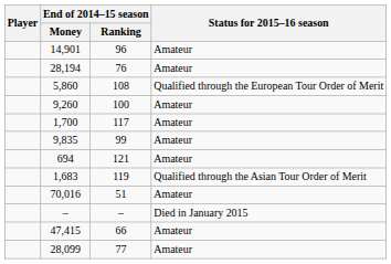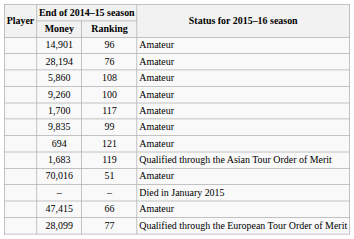 <table class="wikitable sortable" style="text-align:center; font-size:90%">
 <tr>
 <th rowspan=2>Player</th>
 <th colspan=2>End of 2014–15 season</th>
 <th rowspan=2>Status for 2015–16 season</th>
 </tr>
 <tr>
 <th>Money</th>
 <th>Ranking</th>
 </tr>
 <tr>
 <td align=left></td>
 <td>14,901</td>
 <td>96</td>
 <td align=left>Amateur</td>
 </tr>
 <tr>
 <td align=left></td>
 <td>28,194</td>
 <td>76</td>
 <td align=left>Amateur</td>
 </tr>
 <tr>
 <td align=left></td>
 <td>5,860</td>
 <td>108</td>
-<td align=left>Qualified through the European Tour Order of Merit</td>
+<td align=left>Amateur</td>
 </tr>
 <tr>
 <td align=left></td>
 <td>9,260</td>
 <td>100</td>
 <td align=left>Amateur</td>
 </tr>
 <tr>
 <td align=left></td>
 <td>1,700</td>
 <td>117</td>
 <td align=left>Amateur</td>
 </tr>
 <tr>
 <td align=left></td>
 <td>9,835</td>
 <td>99</td>
 <td align=left>Amateur</td>
 </tr>
 <tr>
 <td align=left></td>
 <td>694</td>
 <td>121</td>
 <td align=left>Amateur</td>
 </tr>
 <tr>
 <td align=left></td>
 <td>1,683</td>
 <td>119</td>
 <td align=left>Qualified through the Asian Tour Order of Merit</td>
 </tr>
 <tr>
 <td align=left></td>
 <td>70,016</td>
 <td>51</td>
 <td align=left>Amateur</td>
 </tr>
 <tr>
 <td align=left></td>
 <td>–</td>
 <td>–</td>
 <td align=left>Died in January 2015</td>
 </tr>
 <tr>
 <td align=left></td>
 <td>47,415</td>
 <td>66</td>
 <td align=left>Amateur</td>
 </tr>
 <tr>
 <td align=left></td>
 <td>28,099</td>
 <td>77</td>
-<td align=left>Amateur</td>
+<td align=left>Qualified through the European Tour Order of Merit</td>
 </tr>
 </table>
